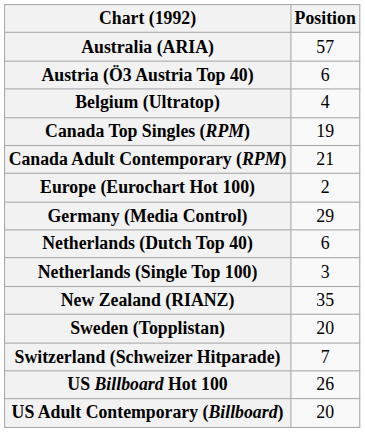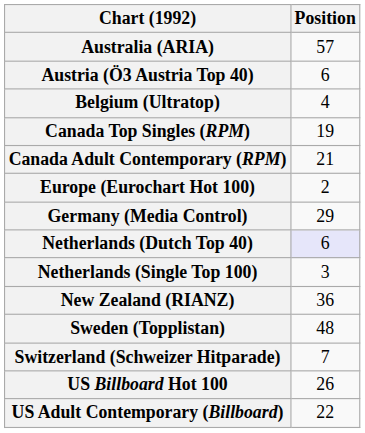 <table class="wikitable sortable plainrowheaders" style="text-align:center">
 <tr>
 <th scope="col">Chart (1992)</th>
 <th scope="col">Position</th>
 </tr>
 <tr>
 <th scope="row">Australia (ARIA)</th>
 <td>57</td>
 </tr>
 <tr>
 <th scope="row">Austria (Ö3 Austria Top 40)</th>
 <td>6</td>
 </tr>
 <tr>
 <th scope="row">Belgium (Ultratop)</th>
 <td>4</td>
 </tr>
 <tr>
 <th scope="row">Canada Top Singles (<em>RPM</em>)</th>
 <td>19</td>
 </tr>
 <tr>
 <th scope="row">Canada Adult Contemporary (<em>RPM</em>)</th>
 <td>21</td>
 </tr>
 <tr>
 <th scope="row">Europe (Eurochart Hot 100)</th>
 <td>2</td>
 </tr>
 <tr>
 <th scope="row">Germany (Media Control)</th>
 <td>29</td>
 </tr>
 <tr>
 <th scope="row">Netherlands (Dutch Top 40)</th>
-<td>6</td>
+<td style="background: lavender;">6</td>
 </tr>
 <tr>
 <th scope="row">Netherlands (Single Top 100)</th>
 <td>3</td>
 </tr>
 <tr>
 <th scope="row">New Zealand (RIANZ)</th>
-<td>35</td>
+<td>36</td>
 </tr>
 <tr>
 <th scope="row">Sweden (Topplistan)</th>
-<td>20</td>
+<td>48</td>
 </tr>
 <tr>
 <th scope="row">Switzerland (Schweizer Hitparade)</th>
 <td>7</td>
 </tr>
 <tr>
 <th scope="row">US <em>Billboard</em> Hot 100</th>
 <td>26</td>
 </tr>
 <tr>
 <th scope="row">US Adult Contemporary (<em>Billboard</em>)</th>
-<td>20</td>
+<td>22</td>
 </tr>
 </table>
